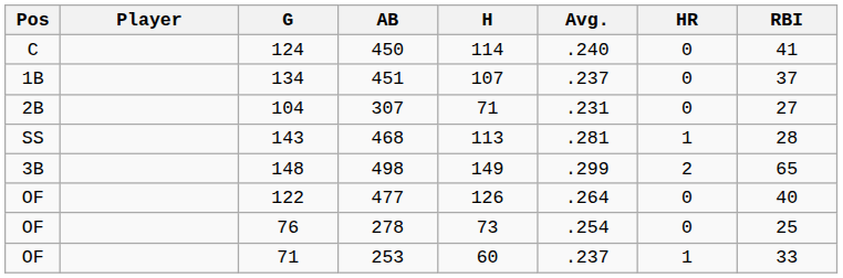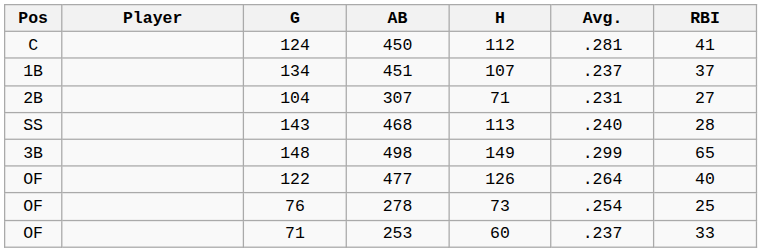 <table class="wikitable sortable">
 <tr>
 <th bgcolor="#DDDDFF" width="5%">Pos</th>
 <th bgcolor="#DDDDFF" width="16%">Player</th>
 <th bgcolor="#DDDDFF" width="9%">G</th>
 <th bgcolor="#DDDDFF" width="9%">AB</th>
 <th bgcolor="#DDDDFF" width="9%">H</th>
 <th bgcolor="#DDDDFF" width="9%">Avg.</th>
-<th bgcolor="#DDDDFF" width="9%">HR</th>
 <th bgcolor="#DDDDFF" width="9%">RBI</th>
 </tr>
 <tr align="center">
 <td>C</td>
 <td></td>
 <td>124</td>
 <td>450</td>
-<td>114</td>
-<td>.240</td>
-<td>0</td>
+<td>112</td>
+<td>.281</td>
 <td>41</td>
 </tr>
 <tr align="center">
 <td>1B</td>
 <td></td>
 <td>134</td>
 <td>451</td>
 <td>107</td>
 <td>.237</td>
-<td>0</td>
 <td>37</td>
 </tr>
 <tr align="center">
 <td>2B</td>
 <td></td>
 <td>104</td>
 <td>307</td>
 <td>71</td>
 <td>.231</td>
-<td>0</td>
 <td>27</td>
 </tr>
 <tr align="center">
 <td>SS</td>
 <td></td>
 <td>143</td>
 <td>468</td>
 <td>113</td>
-<td>.281</td>
-<td>1</td>
+<td>.240</td>
 <td>28</td>
 </tr>
 <tr align="center">
 <td>3B</td>
 <td></td>
 <td>148</td>
 <td>498</td>
 <td>149</td>
 <td>.299</td>
-<td>2</td>
 <td>65</td>
 </tr>
 <tr align="center">
 <td>OF</td>
 <td></td>
 <td>122</td>
 <td>477</td>
 <td>126</td>
 <td>.264</td>
-<td>0</td>
 <td>40</td>
 </tr>
 <tr align="center">
 <td>OF</td>
 <td></td>
 <td>76</td>
 <td>278</td>
 <td>73</td>
 <td>.254</td>
-<td>0</td>
 <td>25</td>
 </tr>
 <tr align="center">
 <td>OF</td>
 <td></td>
 <td>71</td>
 <td>253</td>
 <td>60</td>
 <td>.237</td>
-<td>1</td>
 <td>33</td>
 </tr>
 </table>
